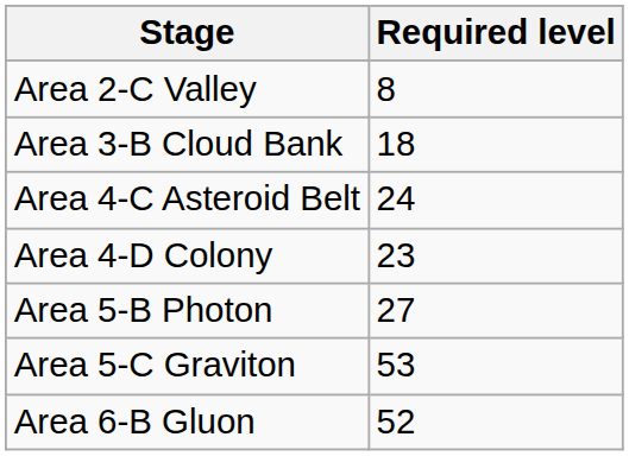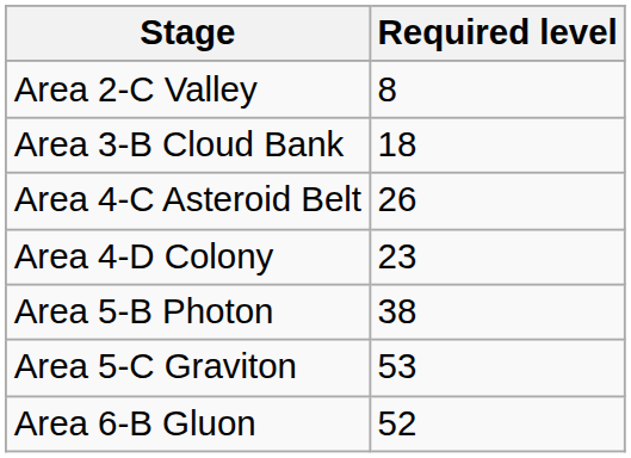 <table class="wikitable">
 <tr>
 <th>Stage</th>
 <th>Required level</th>
 </tr>
 <tr>
 <td>Area 2-C Valley</td>
 <td>8</td>
 </tr>
 <tr>
 <td>Area 3-B Cloud Bank</td>
 <td>18</td>
 </tr>
 <tr>
 <td>Area 4-C Asteroid Belt</td>
-<td>24</td>
+<td>26</td>
 </tr>
 <tr>
 <td>Area 4-D Colony</td>
 <td>23</td>
 </tr>
 <tr>
 <td>Area 5-B Photon</td>
-<td>27</td>
+<td>38</td>
 </tr>
 <tr>
 <td>Area 5-C Graviton</td>
 <td>53</td>
 </tr>
 <tr>
 <td>Area 6-B Gluon</td>
 <td>52</td>
 </tr>
 </table>
